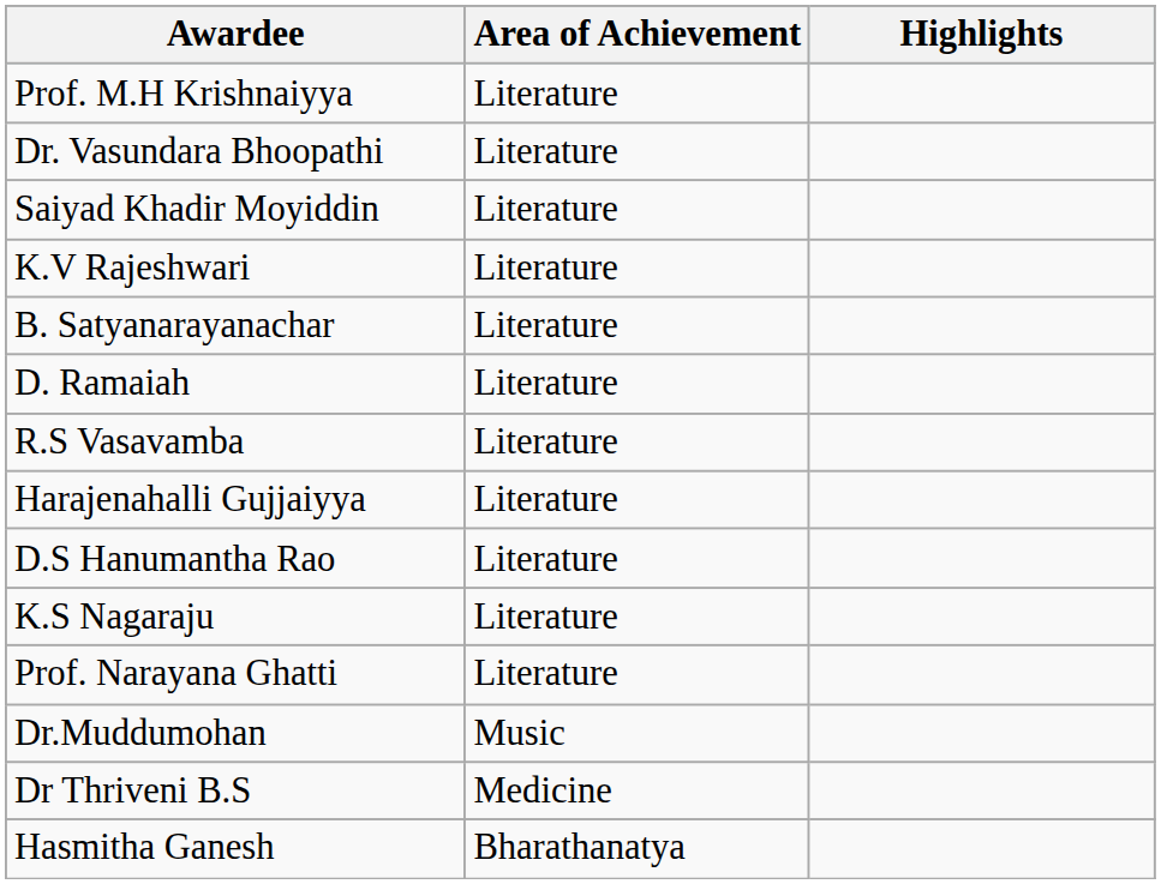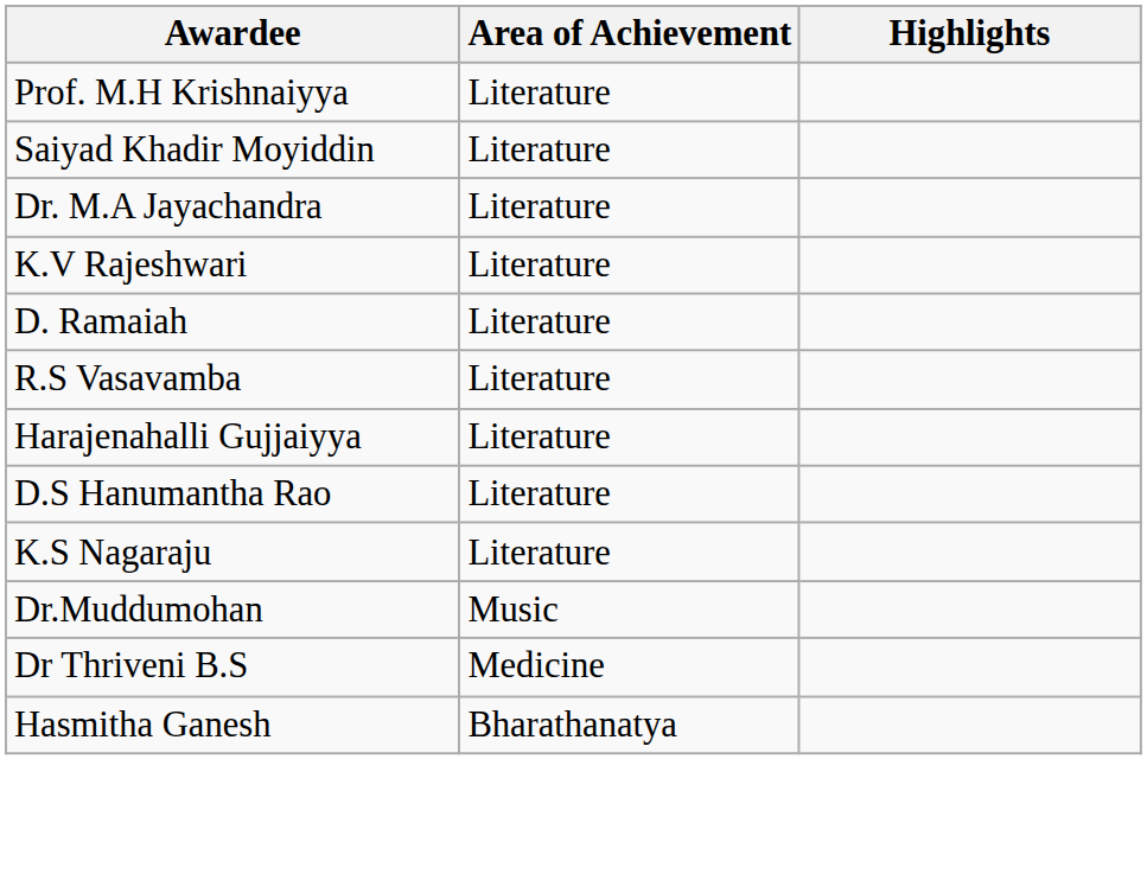 <table class="wikitable">
 <tr style="background:#b0e0e6; text-align:center;">
 <th style="width:40%;"><strong>Awardee</strong></th>
 <th style="width:30%;"><strong>Area of Achievement</strong></th>
 <th style="width:30%;"><strong>Highlights</strong></th>
 </tr>
 <tr>
 <td>Prof. M.H Krishnaiyya</td>
 <td>Literature</td>
 <td></td>
 </tr>
 <tr>
-<td>Dr. Vasundara Bhoopathi</td>
-<td>Literature</td>
-<td></td>
-</tr>
-<tr>
 <td>Saiyad Khadir Moyiddin</td>
 <td>Literature</td>
 <td></td>
 </tr>
 <tr>
-<td>K.V Rajeshwari</td>
+<td>Dr. M.A Jayachandra</td>
 <td>Literature</td>
 <td></td>
 </tr>
 <tr>
-<td>B. Satyanarayanachar</td>
+<td>K.V Rajeshwari</td>
 <td>Literature</td>
 <td></td>
 </tr>
 <tr>
 <td>D. Ramaiah</td>
 <td>Literature</td>
 <td></td>
 </tr>
 <tr>
 <td>R.S Vasavamba</td>
 <td>Literature</td>
 <td></td>
 </tr>
 <tr>
 <td>Harajenahalli Gujjaiyya</td>
 <td>Literature</td>
 <td></td>
 </tr>
 <tr>
 <td>D.S Hanumantha Rao</td>
 <td>Literature</td>
 <td></td>
 </tr>
 <tr>
 <td>K.S Nagaraju</td>
 <td>Literature</td>
 <td></td>
 </tr>
 <tr>
-<td>Prof. Narayana Ghatti</td>
-<td>Literature</td>
-<td></td>
-</tr>
-<tr>
 <td>Dr.Muddumohan</td>
 <td>Music</td>
 <td></td>
 </tr>
 <tr>
 <td>Dr Thriveni B.S</td>
 <td>Medicine</td>
 <td></td>
 </tr>
 <tr>
 <td>Hasmitha Ganesh</td>
 <td>Bharathanatya</td>
 <td></td>
 </tr>
 </table>
